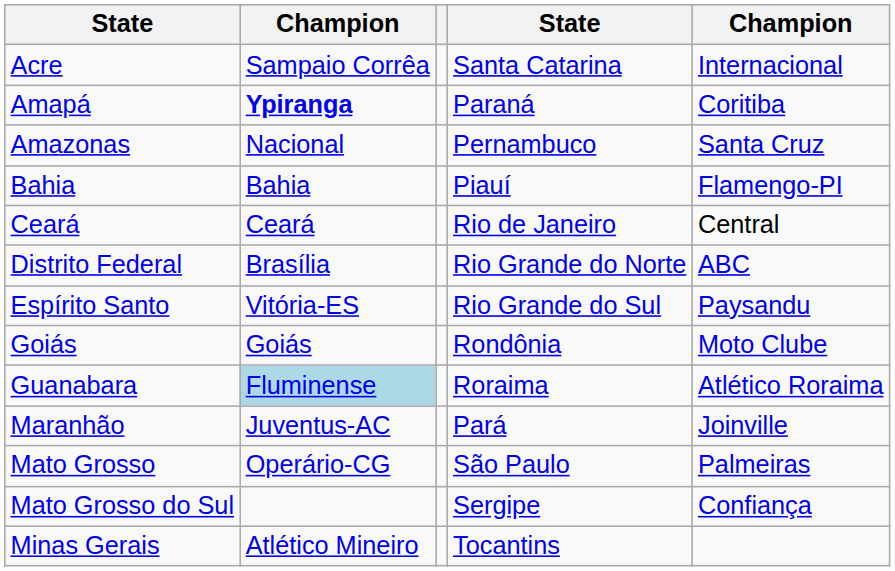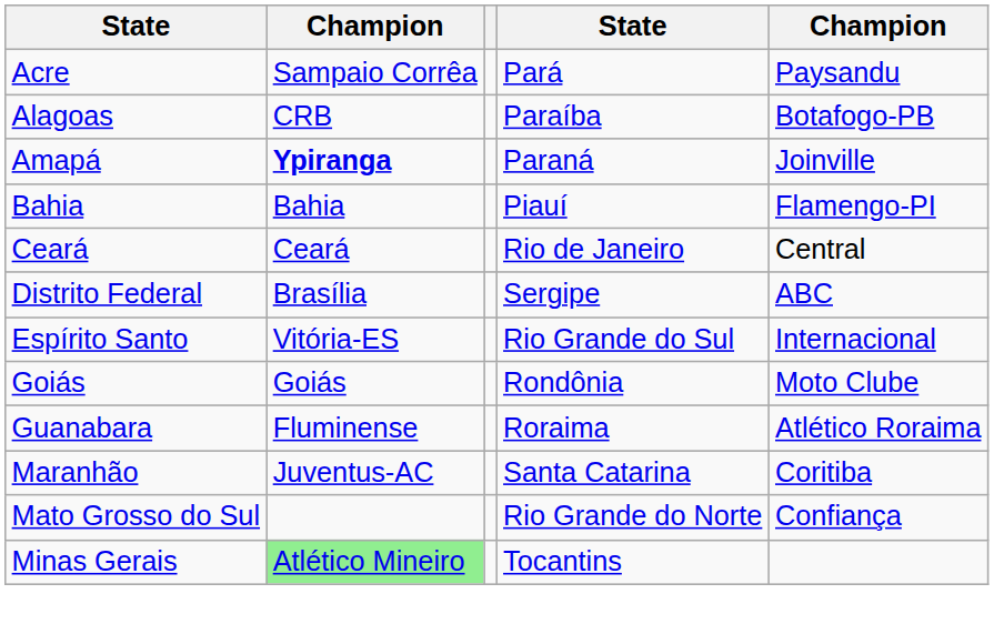 <table class="wikitable">
 <tr>
 <th>State</th>
 <th>Champion</th>
 <th></th>
 <th>State</th>
 <th>Champion</th>
 </tr>
 <tr>
 <td><a href='#'>Acre</a></td>
 <td><a href='#'>Sampaio Corrêa</a></td>
 <td></td>
-<td><a href='#'>Santa Catarina</a></td>
-<td><a href='#'>Internacional</a></td>
+<td><a href='#'>Pará</a></td>
+<td><a href='#'>Paysandu</a></td>
+</tr>
+<tr>
+<td><a href='#'>Alagoas</a></td>
+<td><a href='#'>CRB</a></td>
+<td></td>
+<td><a href='#'>Paraíba</a></td>
+<td><a href='#'>Botafogo-PB</a></td>
 </tr>
 <tr>
 <td><a href='#'>Amapá</a></td>
 <td><strong><a href='#'>Ypiranga</a></strong></td>
 <td></td>
 <td><a href='#'>Paraná</a></td>
-<td><a href='#'>Coritiba</a></td>
-</tr>
-<tr>
-<td><a href='#'>Amazonas</a></td>
-<td><a href='#'>Nacional</a></td>
-<td></td>
-<td><a href='#'>Pernambuco</a></td>
-<td><a href='#'>Santa Cruz</a></td>
+<td><a href='#'>Joinville</a></td>
 </tr>
 <tr>
 <td><a href='#'>Bahia</a></td>
 <td><a href='#'>Bahia</a></td>
 <td></td>
 <td><a href='#'>Piauí</a></td>
 <td><a href='#'>Flamengo-PI</a></td>
 </tr>
 <tr>
 <td><a href='#'>Ceará</a></td>
 <td><a href='#'>Ceará</a></td>
 <td></td>
 <td><a href='#'>Rio de Janeiro</a></td>
 <td>Central</td>
 </tr>
 <tr>
 <td><a href='#'>Distrito Federal</a></td>
 <td><a href='#'>Brasília</a></td>
 <td></td>
-<td><a href='#'>Rio Grande do Norte</a></td>
+<td><a href='#'>Sergipe</a></td>
 <td><a href='#'>ABC</a></td>
 </tr>
 <tr>
 <td><a href='#'>Espírito Santo</a></td>
 <td><a href='#'>Vitória-ES</a></td>
 <td></td>
 <td><a href='#'>Rio Grande do Sul</a></td>
-<td><a href='#'>Paysandu</a></td>
+<td><a href='#'>Internacional</a></td>
 </tr>
 <tr>
 <td><a href='#'>Goiás</a></td>
 <td><a href='#'>Goiás</a></td>
 <td></td>
 <td><a href='#'>Rondônia</a></td>
 <td><a href='#'>Moto Clube</a></td>
 </tr>
 <tr>
 <td><a href='#'>Guanabara</a></td>
-<td style="background: lightblue;"><a href='#'>Fluminense</a></td>
+<td><a href='#'>Fluminense</a></td>
 <td></td>
 <td><a href='#'>Roraima</a></td>
 <td><a href='#'>Atlético Roraima</a></td>
 </tr>
 <tr>
 <td><a href='#'>Maranhão</a></td>
 <td><a href='#'>Juventus-AC</a></td>
 <td></td>
-<td><a href='#'>Pará</a></td>
-<td><a href='#'>Joinville</a></td>
-</tr>
-<tr>
-<td><a href='#'>Mato Grosso</a></td>
-<td><a href='#'>Operário-CG</a></td>
-<td></td>
-<td><a href='#'>São Paulo</a></td>
-<td><a href='#'>Palmeiras</a></td>
+<td><a href='#'>Santa Catarina</a></td>
+<td><a href='#'>Coritiba</a></td>
 </tr>
 <tr>
 <td><a href='#'>Mato Grosso do Sul</a></td>
 <td></td>
 <td></td>
-<td><a href='#'>Sergipe</a></td>
+<td><a href='#'>Rio Grande do Norte</a></td>
 <td><a href='#'>Confiança</a></td>
 </tr>
 <tr>
 <td><a href='#'>Minas Gerais</a></td>
-<td><a href='#'>Atlético Mineiro</a></td>
+<td style="background: lightgreen;"><a href='#'>Atlético Mineiro</a></td>
 <td></td>
 <td><a href='#'>Tocantins</a></td>
 <td></td>
 </tr>
 </table>
